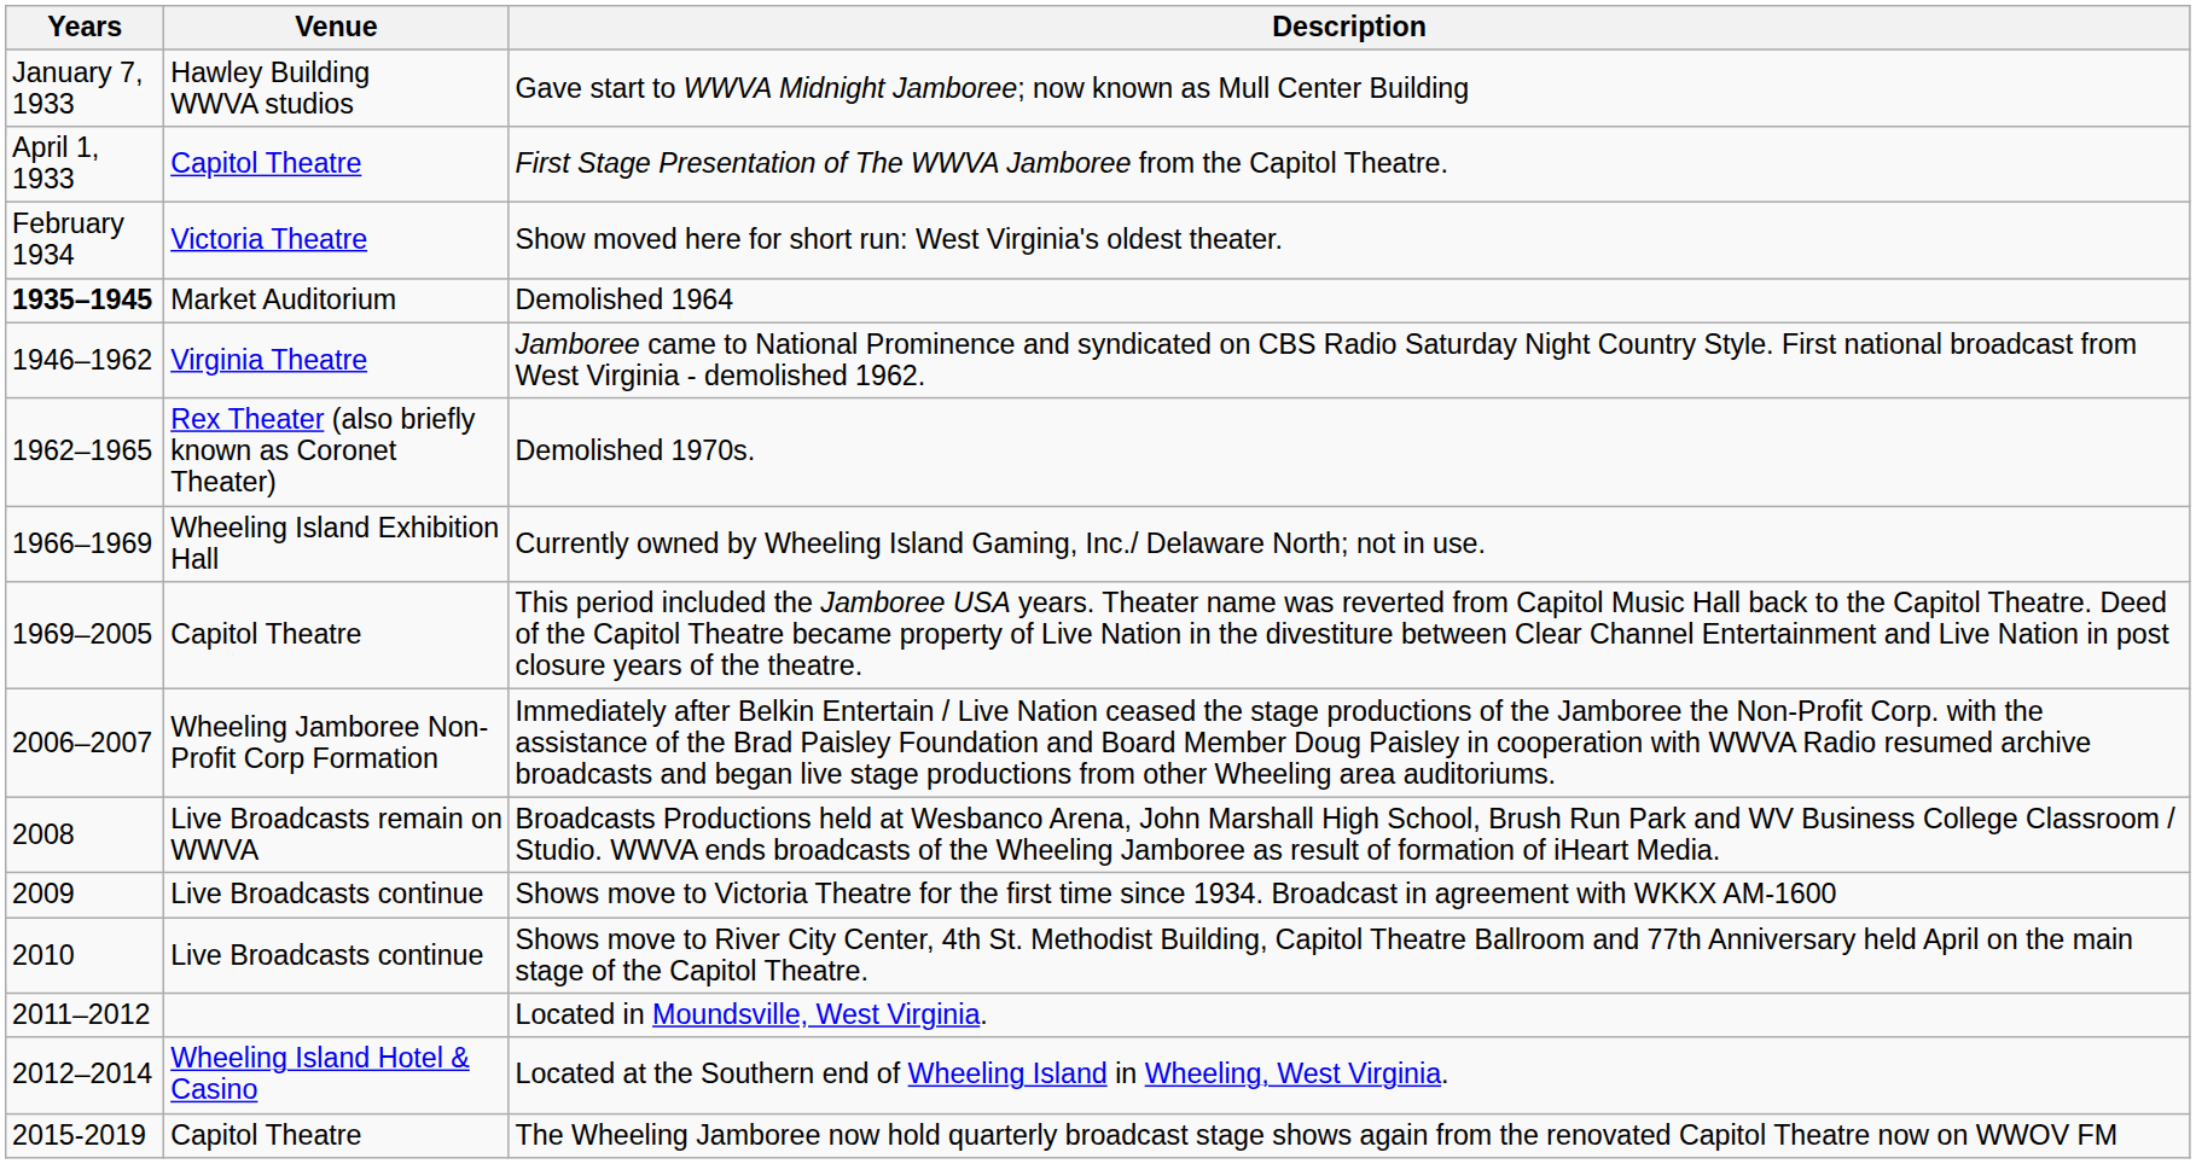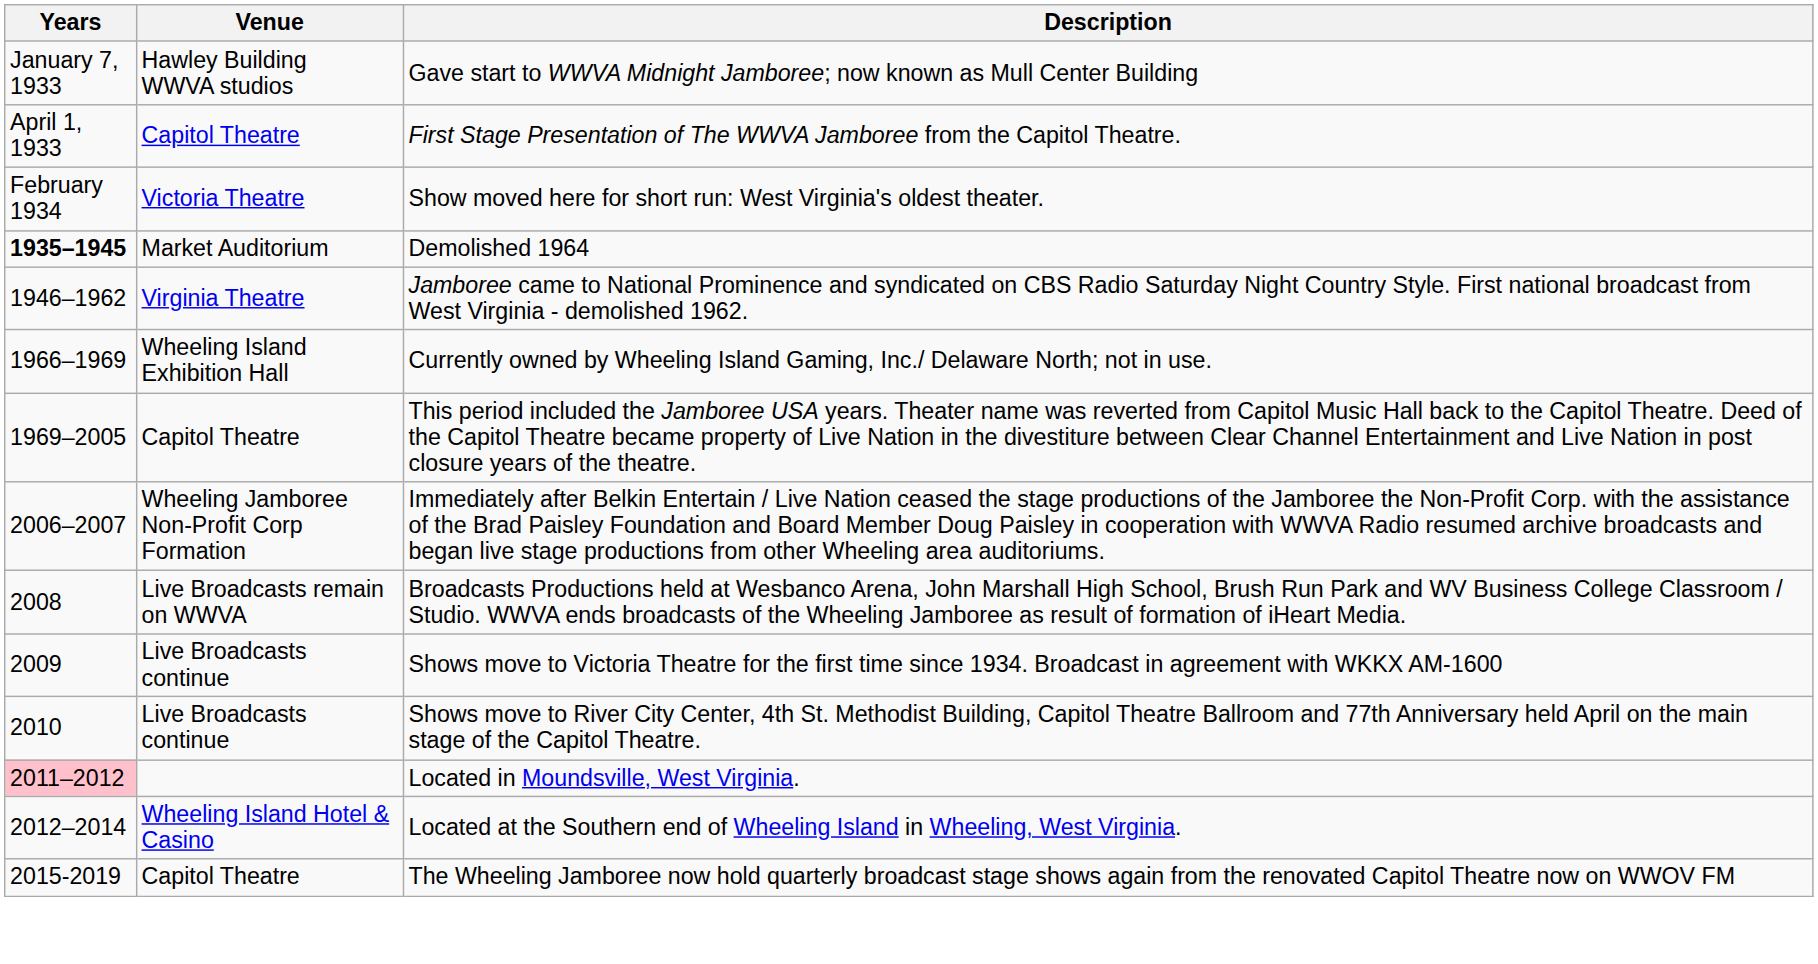 <table class="wikitable" border="1">
 <tr>
 <th>Years</th>
 <th>Venue</th>
 <th>Description</th>
 </tr>
 <tr>
 <td>January 7, 1933</td>
 <td>Hawley Building<br>WWVA studios</td>
 <td>Gave start to <em>WWVA Midnight Jamboree</em>; now known as Mull Center Building</td>
 </tr>
 <tr>
 <td>April 1, 1933</td>
 <td><a href='#'>Capitol Theatre</a></td>
 <td><em>First Stage Presentation of The WWVA Jamboree</em> from the Capitol Theatre.</td>
 </tr>
 <tr>
 <td>February 1934</td>
 <td><a href='#'>Victoria Theatre</a></td>
 <td>Show moved here for short run: West Virginia's oldest theater.</td>
 </tr>
 <tr>
 <td><strong>1935–1945</strong></td>
 <td>Market Auditorium</td>
 <td>Demolished 1964</td>
 </tr>
 <tr>
 <td>1946–1962</td>
 <td><a href='#'>Virginia Theatre</a></td>
 <td><em>Jamboree</em> came to National Prominence and syndicated on CBS Radio Saturday Night Country Style. First national broadcast from West Virginia - demolished 1962.</td>
 </tr>
 <tr>
-<td>1962–1965</td>
-<td><a href='#'>Rex Theater</a> (also briefly known as Coronet Theater)</td>
-<td>Demolished 1970s.</td>
-</tr>
-<tr>
 <td>1966–1969</td>
 <td>Wheeling Island Exhibition Hall</td>
 <td>Currently owned by Wheeling Island Gaming, Inc./ Delaware North; not in use.</td>
 </tr>
 <tr>
 <td>1969–2005</td>
 <td>Capitol Theatre</td>
 <td>This period included the <em>Jamboree USA</em> years. Theater name was reverted from Capitol Music Hall back to the Capitol Theatre. Deed of the Capitol Theatre became property of Live Nation in the divestiture between Clear Channel Entertainment and Live Nation in post closure years of the theatre.</td>
 </tr>
 <tr>
 <td>2006–2007</td>
 <td>Wheeling Jamboree Non-Profit Corp Formation</td>
 <td>Immediately after Belkin Entertain / Live Nation ceased the stage productions of the Jamboree the Non-Profit Corp. with the assistance of the Brad Paisley Foundation and Board Member Doug Paisley in cooperation with WWVA Radio resumed archive broadcasts and began live stage productions from other Wheeling area auditoriums.</td>
 </tr>
 <tr>
 <td>2008</td>
 <td>Live Broadcasts remain on WWVA</td>
 <td>Broadcasts Productions held at Wesbanco Arena, John Marshall High School, Brush Run Park and WV Business College Classroom / Studio. WWVA ends broadcasts of the Wheeling Jamboree as result of formation of iHeart Media.</td>
 </tr>
 <tr>
 <td>2009</td>
 <td>Live Broadcasts continue</td>
 <td>Shows move to Victoria Theatre for the first time since 1934. Broadcast in agreement with WKKX AM-1600</td>
 </tr>
 <tr>
 <td>2010</td>
 <td>Live Broadcasts continue</td>
 <td>Shows move to River City Center, 4th St. Methodist Building, Capitol Theatre Ballroom and 77th Anniversary held April on the main stage of the Capitol Theatre.</td>
 </tr>
 <tr>
-<td>2011–2012</td>
+<td style="background: pink;">2011–2012</td>
 <td></td>
 <td>Located in <a href='#'>Moundsville, West Virginia</a>.</td>
 </tr>
 <tr>
 <td>2012–2014</td>
 <td><a href='#'>Wheeling Island Hotel & Casino</a></td>
 <td>Located at the Southern end of <a href='#'>Wheeling Island</a> in <a href='#'>Wheeling, West Virginia</a>.</td>
 </tr>
 <tr>
 <td>2015-2019</td>
 <td>Capitol Theatre</td>
 <td>The Wheeling Jamboree now hold quarterly broadcast stage shows again from the renovated Capitol Theatre now on WWOV FM</td>
 </tr>
 </table>
